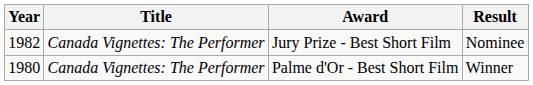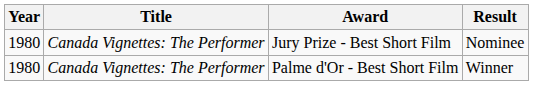 <table class="wikitable">
 <tr>
 <th>Year</th>
 <th>Title</th>
 <th>Award</th>
 <th>Result</th>
 </tr>
 <tr>
-<td>1982</td>
+<td>1980</td>
 <td><em>Canada Vignettes: The Performer</em></td>
 <td>Jury Prize - Best Short Film</td>
 <td>Nominee</td>
 </tr>
 <tr>
 <td>1980</td>
 <td><em>Canada Vignettes: The Performer</em></td>
 <td>Palme d'Or - Best Short Film</td>
 <td>Winner</td>
 </tr>
 </table>
